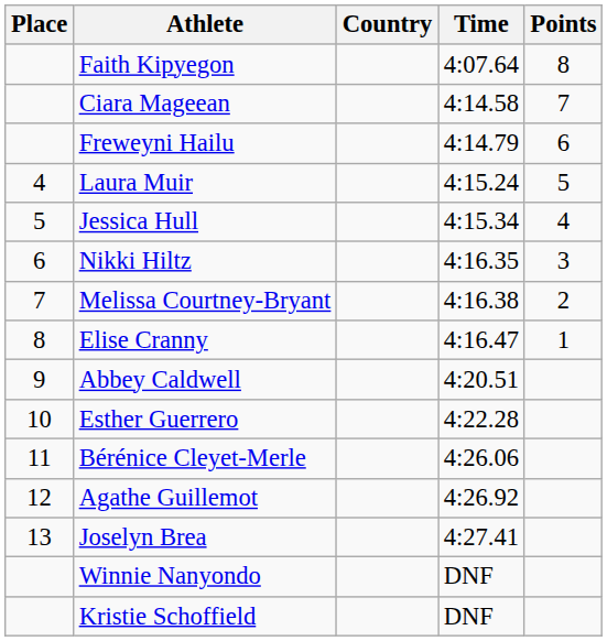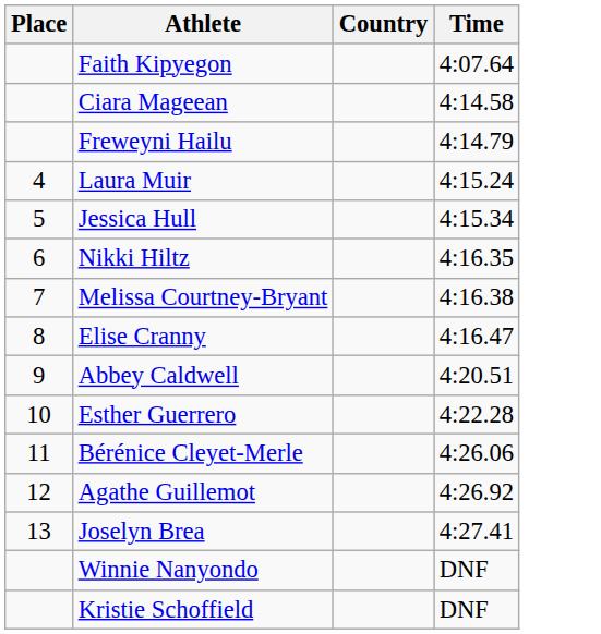 <table class="wikitable">
 <tr>
 <th>Place</th>
 <th>Athlete</th>
 <th>Country</th>
 <th>Time</th>
-<th>Points</th>
 </tr>
 <tr>
 <td align=center></td>
 <td><a href='#'>Faith Kipyegon</a></td>
 <td></td>
 <td>4:07.64</td>
-<td align=center>8</td>
 </tr>
 <tr>
 <td align=center></td>
 <td><a href='#'>Ciara Mageean</a></td>
 <td></td>
 <td>4:14.58</td>
-<td align=center>7</td>
 </tr>
 <tr>
 <td align=center></td>
 <td><a href='#'>Freweyni Hailu</a></td>
 <td></td>
 <td>4:14.79</td>
-<td align=center>6</td>
 </tr>
 <tr>
 <td align=center>4</td>
 <td><a href='#'>Laura Muir</a></td>
 <td></td>
 <td>4:15.24</td>
-<td align=center>5</td>
 </tr>
 <tr>
 <td align=center>5</td>
 <td><a href='#'>Jessica Hull</a></td>
 <td></td>
 <td>4:15.34</td>
-<td align=center>4</td>
 </tr>
 <tr>
 <td align=center>6</td>
 <td><a href='#'>Nikki Hiltz</a></td>
 <td></td>
 <td>4:16.35</td>
-<td align=center>3</td>
 </tr>
 <tr>
 <td align=center>7</td>
 <td><a href='#'>Melissa Courtney-Bryant</a></td>
 <td></td>
 <td>4:16.38</td>
-<td align=center>2</td>
 </tr>
 <tr>
 <td align=center>8</td>
 <td><a href='#'>Elise Cranny</a></td>
 <td></td>
 <td>4:16.47</td>
-<td align=center>1</td>
 </tr>
 <tr>
 <td align=center>9</td>
 <td><a href='#'>Abbey Caldwell</a></td>
 <td></td>
 <td>4:20.51</td>
-<td align=center></td>
 </tr>
 <tr>
 <td align=center>10</td>
 <td><a href='#'>Esther Guerrero</a></td>
 <td></td>
 <td>4:22.28</td>
-<td align=center></td>
 </tr>
 <tr>
 <td align=center>11</td>
 <td><a href='#'>Bérénice Cleyet-Merle</a></td>
 <td></td>
 <td>4:26.06</td>
-<td align=center></td>
 </tr>
 <tr>
 <td align=center>12</td>
 <td><a href='#'>Agathe Guillemot</a></td>
 <td></td>
 <td>4:26.92</td>
-<td align=center></td>
 </tr>
 <tr>
 <td align=center>13</td>
 <td><a href='#'>Joselyn Brea</a></td>
 <td></td>
 <td>4:27.41</td>
-<td align=center></td>
 </tr>
 <tr>
 <td align=center></td>
 <td><a href='#'>Winnie Nanyondo</a></td>
 <td></td>
 <td>DNF</td>
-<td align=center></td>
 </tr>
 <tr>
 <td align=center></td>
 <td><a href='#'>Kristie Schoffield</a></td>
 <td></td>
 <td>DNF</td>
-<td align=center></td>
 </tr>
 </table>
